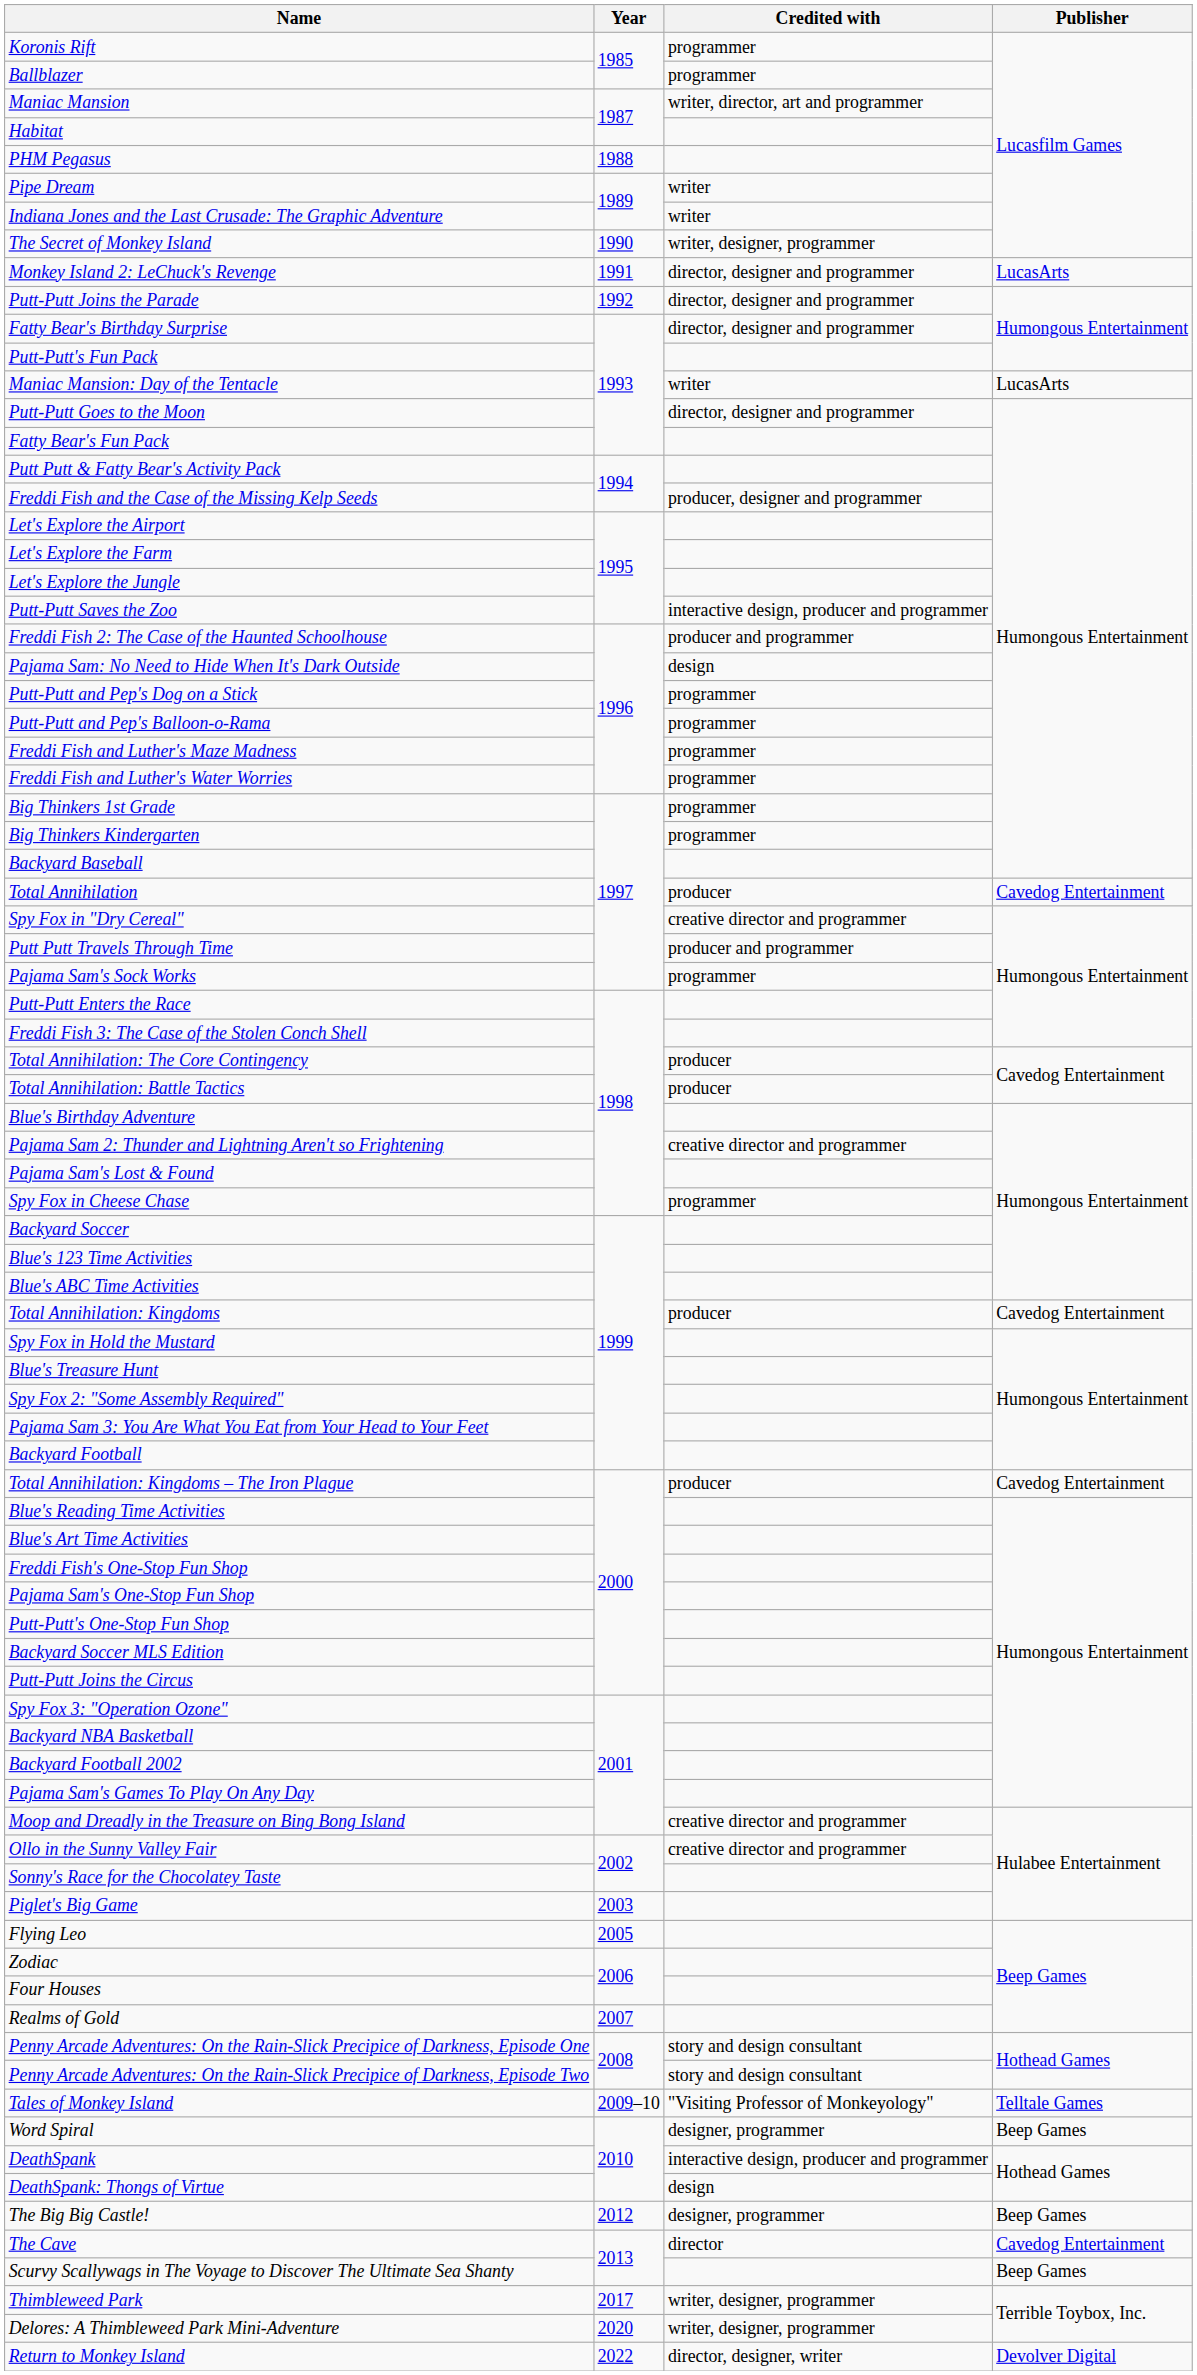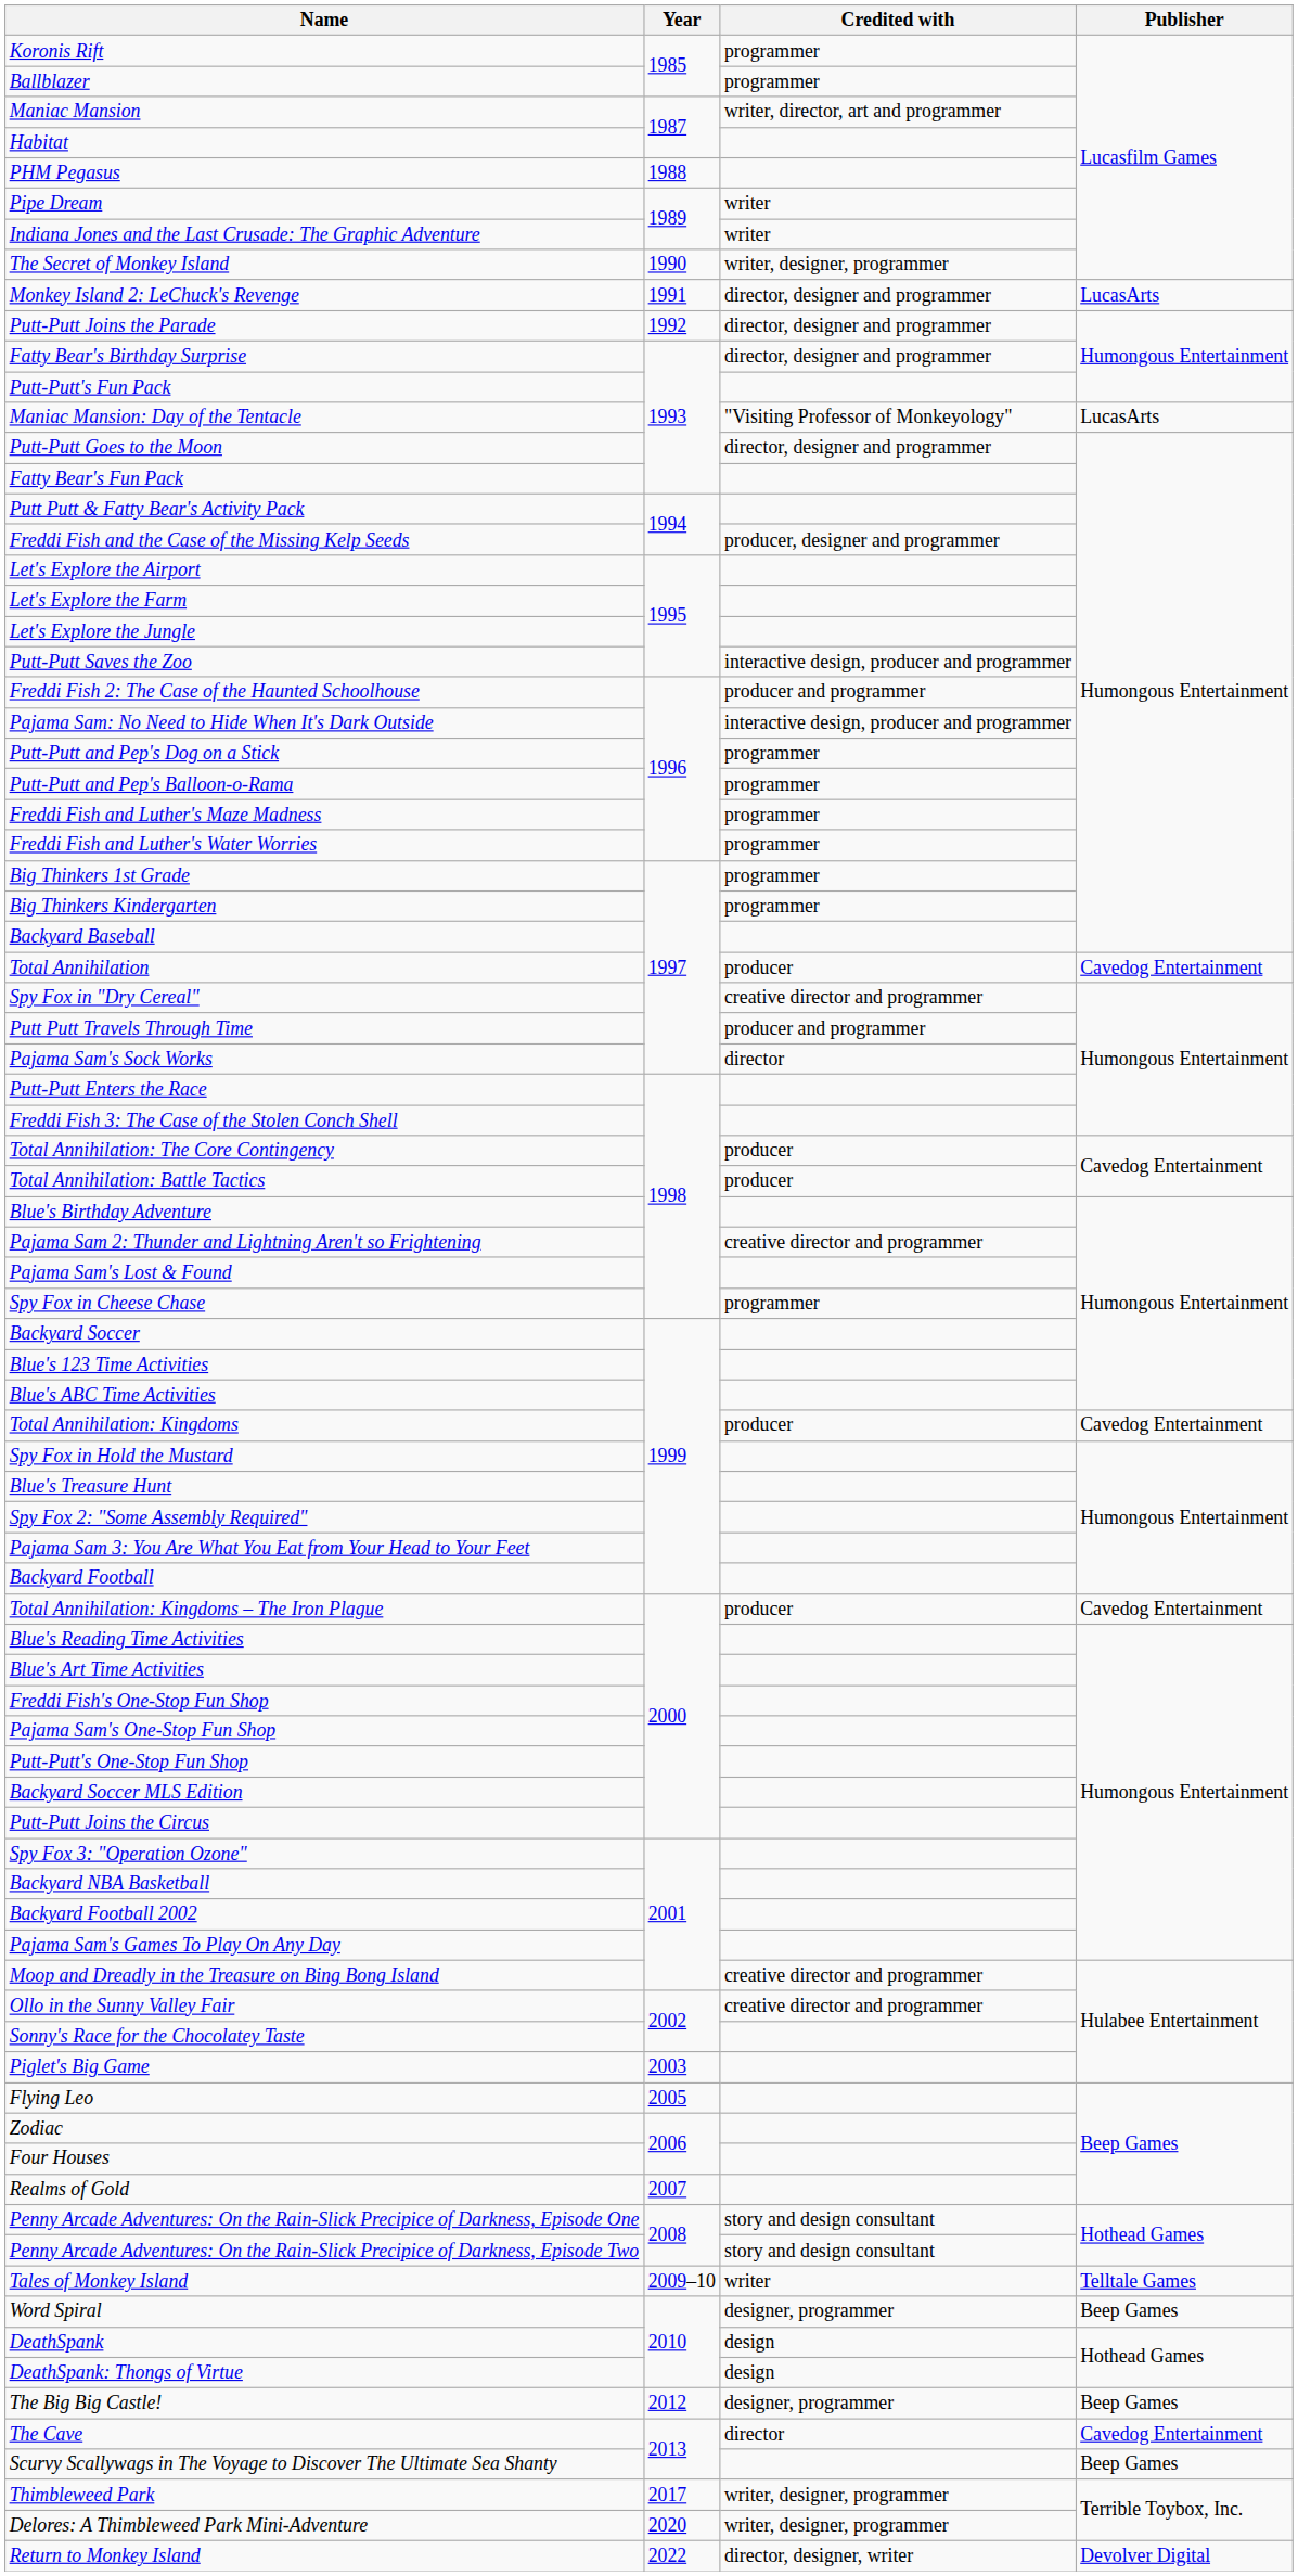 <table class="wikitable sortable" border="1">
 <tr>
 <th scope="col">Name</th>
 <th scope="col">Year</th>
 <th scope="col">Credited with</th>
 <th scope="col">Publisher</th>
 </tr>
 <tr>
 <td><em><a href='#'>Koronis Rift</a></em></td>
 <td rowspan="2"><a href='#'>1985</a></td>
 <td>programmer</td>
 <td rowspan="8"><a href='#'>Lucasfilm Games</a></td>
 </tr>
 <tr>
 <td><em><a href='#'>Ballblazer</a></em></td>
 <td>programmer</td>
 </tr>
 <tr>
 <td><em><a href='#'>Maniac Mansion</a></em></td>
 <td rowspan="2"><a href='#'>1987</a></td>
 <td>writer, director, art and programmer</td>
 </tr>
 <tr>
 <td><em><a href='#'>Habitat</a></em></td>
 <td></td>
 </tr>
 <tr>
 <td><em><a href='#'>PHM Pegasus</a></em></td>
 <td><a href='#'>1988</a></td>
 <td></td>
 </tr>
 <tr>
 <td><em><a href='#'>Pipe Dream</a></em></td>
 <td rowspan="2"><a href='#'>1989</a></td>
 <td>writer</td>
 </tr>
 <tr>
 <td><em><a href='#'>Indiana Jones and the Last Crusade: The Graphic Adventure</a></em></td>
 <td>writer</td>
 </tr>
 <tr>
 <td><em><a href='#'>The Secret of Monkey Island</a></em></td>
 <td><a href='#'>1990</a></td>
 <td>writer, designer, programmer</td>
 </tr>
 <tr>
 <td><em><a href='#'>Monkey Island 2: LeChuck's Revenge</a></em></td>
 <td><a href='#'>1991</a></td>
 <td>director, designer and programmer</td>
 <td><a href='#'>LucasArts</a></td>
 </tr>
 <tr>
 <td><em><a href='#'>Putt-Putt Joins the Parade</a></em></td>
 <td><a href='#'>1992</a></td>
 <td>director, designer and programmer</td>
 <td rowspan="3"><a href='#'>Humongous Entertainment</a></td>
 </tr>
 <tr>
 <td><em><a href='#'>Fatty Bear's Birthday Surprise</a></em></td>
 <td rowspan="5"><a href='#'>1993</a></td>
 <td>director, designer and programmer</td>
 </tr>
 <tr>
 <td><em><a href='#'>Putt-Putt's Fun Pack</a></em></td>
 <td></td>
 </tr>
 <tr>
 <td><em><a href='#'>Maniac Mansion: Day of the Tentacle</a></em></td>
-<td>writer</td>
+<td>"Visiting Professor of Monkeyology"</td>
 <td>LucasArts</td>
 </tr>
 <tr>
 <td><em><a href='#'>Putt-Putt Goes to the Moon</a></em></td>
 <td>director, designer and programmer</td>
 <td rowspan="17">Humongous Entertainment</td>
 </tr>
 <tr>
 <td><em><a href='#'>Fatty Bear's Fun Pack</a></em></td>
 <td></td>
 </tr>
 <tr>
 <td><em><a href='#'>Putt Putt & Fatty Bear's Activity Pack</a></em></td>
 <td rowspan="2"><a href='#'>1994</a></td>
 <td></td>
 </tr>
 <tr>
 <td><em><a href='#'>Freddi Fish and the Case of the Missing Kelp Seeds</a></em></td>
 <td>producer, designer and programmer</td>
 </tr>
 <tr>
 <td><em><a href='#'>Let's Explore the Airport</a></em></td>
 <td rowspan="4"><a href='#'>1995</a></td>
 <td></td>
 </tr>
 <tr>
 <td><em><a href='#'>Let's Explore the Farm</a></em></td>
 <td></td>
 </tr>
 <tr>
 <td><em><a href='#'>Let's Explore the Jungle</a></em></td>
 <td></td>
 </tr>
 <tr>
 <td><em><a href='#'>Putt-Putt Saves the Zoo</a></em></td>
 <td>interactive design, producer and programmer</td>
 </tr>
 <tr>
 <td><em><a href='#'>Freddi Fish 2: The Case of the Haunted Schoolhouse</a></em></td>
 <td rowspan="6"><a href='#'>1996</a></td>
 <td>producer and programmer</td>
 </tr>
 <tr>
 <td><em><a href='#'>Pajama Sam: No Need to Hide When It's Dark Outside</a></em></td>
-<td>design</td>
+<td>interactive design, producer and programmer</td>
 </tr>
 <tr>
 <td><em><a href='#'>Putt-Putt and Pep's Dog on a Stick</a></em></td>
 <td>programmer</td>
 </tr>
 <tr>
 <td><em><a href='#'>Putt-Putt and Pep's Balloon-o-Rama</a></em></td>
 <td>programmer</td>
 </tr>
 <tr>
 <td><em><a href='#'>Freddi Fish and Luther's Maze Madness</a></em></td>
 <td>programmer</td>
 </tr>
 <tr>
 <td><em><a href='#'>Freddi Fish and Luther's Water Worries</a></em></td>
 <td>programmer</td>
 </tr>
 <tr>
 <td><em><a href='#'>Big Thinkers 1st Grade</a></em></td>
 <td rowspan="7"><a href='#'>1997</a></td>
 <td>programmer</td>
 </tr>
 <tr>
 <td><em><a href='#'>Big Thinkers Kindergarten</a></em></td>
 <td>programmer</td>
 </tr>
 <tr>
 <td><em><a href='#'>Backyard Baseball</a></em></td>
 <td></td>
 </tr>
 <tr>
 <td><em><a href='#'>Total Annihilation</a></em></td>
 <td>producer</td>
 <td><a href='#'>Cavedog Entertainment</a></td>
 </tr>
 <tr>
 <td><em><a href='#'>Spy Fox in "Dry Cereal"</a></em></td>
 <td>creative director and programmer</td>
 <td rowspan="5">Humongous Entertainment</td>
 </tr>
 <tr>
 <td><em><a href='#'>Putt Putt Travels Through Time</a></em></td>
 <td>producer and programmer</td>
 </tr>
 <tr>
 <td><em><a href='#'>Pajama Sam's Sock Works</a></em></td>
-<td>programmer</td>
+<td>director</td>
 </tr>
 <tr>
 <td><em><a href='#'>Putt-Putt Enters the Race</a></em></td>
 <td rowspan="8"><a href='#'>1998</a></td>
 <td></td>
 </tr>
 <tr>
 <td><em><a href='#'>Freddi Fish 3: The Case of the Stolen Conch Shell</a></em></td>
 <td></td>
 </tr>
 <tr>
 <td><em><a href='#'>Total Annihilation: The Core Contingency</a></em></td>
 <td>producer</td>
 <td rowspan="2">Cavedog Entertainment</td>
 </tr>
 <tr>
 <td><em><a href='#'>Total Annihilation: Battle Tactics</a></em></td>
 <td>producer</td>
 </tr>
 <tr>
 <td><em><a href='#'>Blue's Birthday Adventure</a></em></td>
 <td></td>
 <td rowspan="7">Humongous Entertainment</td>
 </tr>
 <tr>
 <td><em><a href='#'>Pajama Sam 2: Thunder and Lightning Aren't so Frightening</a></em></td>
 <td>creative director and programmer</td>
 </tr>
 <tr>
 <td><em><a href='#'>Pajama Sam's Lost & Found</a></em></td>
 <td></td>
 </tr>
 <tr>
 <td><em><a href='#'>Spy Fox in Cheese Chase</a></em></td>
 <td>programmer</td>
 </tr>
 <tr>
 <td><em><a href='#'>Backyard Soccer</a></em></td>
 <td rowspan="9"><a href='#'>1999</a></td>
 <td></td>
 </tr>
 <tr>
 <td><em><a href='#'>Blue's 123 Time Activities</a></em></td>
 <td></td>
 </tr>
 <tr>
 <td><em><a href='#'>Blue's ABC Time Activities</a></em></td>
 <td></td>
 </tr>
 <tr>
 <td><em><a href='#'>Total Annihilation: Kingdoms</a></em></td>
 <td>producer</td>
 <td>Cavedog Entertainment</td>
 </tr>
 <tr>
 <td><em><a href='#'>Spy Fox in Hold the Mustard</a></em></td>
 <td></td>
 <td rowspan="5">Humongous Entertainment</td>
 </tr>
 <tr>
 <td><em><a href='#'>Blue's Treasure Hunt</a></em></td>
 <td></td>
 </tr>
 <tr>
 <td><em><a href='#'>Spy Fox 2: "Some Assembly Required"</a></em></td>
 <td></td>
 </tr>
 <tr>
 <td><em><a href='#'>Pajama Sam 3: You Are What You Eat from Your Head to Your Feet</a></em></td>
 <td></td>
 </tr>
 <tr>
 <td><em><a href='#'>Backyard Football</a></em></td>
 <td></td>
 </tr>
 <tr>
 <td><em><a href='#'>Total Annihilation: Kingdoms – The Iron Plague</a></em></td>
 <td rowspan="8"><a href='#'>2000</a></td>
 <td>producer</td>
 <td>Cavedog Entertainment</td>
 </tr>
 <tr>
 <td><em><a href='#'>Blue's Reading Time Activities</a></em></td>
 <td></td>
 <td rowspan="11">Humongous Entertainment</td>
 </tr>
 <tr>
 <td><em><a href='#'>Blue's Art Time Activities</a></em></td>
 <td></td>
 </tr>
 <tr>
 <td><em><a href='#'>Freddi Fish's One-Stop Fun Shop</a></em></td>
 <td></td>
 </tr>
 <tr>
 <td><em><a href='#'>Pajama Sam's One-Stop Fun Shop</a></em></td>
 <td></td>
 </tr>
 <tr>
 <td><em><a href='#'>Putt-Putt's One-Stop Fun Shop</a></em></td>
 <td></td>
 </tr>
 <tr>
 <td><em><a href='#'>Backyard Soccer MLS Edition</a></em></td>
 <td></td>
 </tr>
 <tr>
 <td><em><a href='#'>Putt-Putt Joins the Circus</a></em></td>
 <td></td>
 </tr>
 <tr>
 <td><em><a href='#'>Spy Fox 3: "Operation Ozone"</a></em></td>
 <td rowspan="5"><a href='#'>2001</a></td>
 <td></td>
 </tr>
 <tr>
 <td><em><a href='#'>Backyard NBA Basketball</a></em></td>
 <td></td>
 </tr>
 <tr>
 <td><em><a href='#'>Backyard Football 2002</a></em></td>
 <td></td>
 </tr>
 <tr>
 <td><em><a href='#'>Pajama Sam's Games To Play On Any Day</a></em></td>
 <td></td>
 </tr>
 <tr>
 <td><em><a href='#'>Moop and Dreadly in the Treasure on Bing Bong Island</a></em></td>
 <td>creative director and programmer</td>
 <td rowspan="4">Hulabee Entertainment</td>
 </tr>
 <tr>
 <td><em><a href='#'>Ollo in the Sunny Valley Fair</a></em></td>
 <td rowspan="2"><a href='#'>2002</a></td>
 <td>creative director and programmer</td>
 </tr>
 <tr>
 <td><em><a href='#'>Sonny's Race for the Chocolatey Taste</a></em></td>
 <td></td>
 </tr>
 <tr>
 <td><em><a href='#'>Piglet's Big Game</a></em></td>
 <td><a href='#'>2003</a></td>
 <td></td>
 </tr>
 <tr>
 <td><em>Flying Leo</em></td>
 <td><a href='#'>2005</a></td>
 <td></td>
 <td rowspan="4"><a href='#'>Beep Games</a></td>
 </tr>
 <tr>
 <td><em>Zodiac</em></td>
 <td rowspan="2"><a href='#'>2006</a></td>
 <td></td>
 </tr>
 <tr>
 <td><em>Four Houses</em></td>
 <td></td>
 </tr>
 <tr>
 <td><em>Realms of Gold</em></td>
 <td><a href='#'>2007</a></td>
 <td></td>
 </tr>
 <tr>
 <td><em><a href='#'>Penny Arcade Adventures: On the Rain-Slick Precipice of Darkness, Episode One</a></em></td>
 <td rowspan="2"><a href='#'>2008</a></td>
 <td>story and design consultant</td>
 <td rowspan="2"><a href='#'>Hothead Games</a></td>
 </tr>
 <tr>
 <td><em><a href='#'>Penny Arcade Adventures: On the Rain-Slick Precipice of Darkness, Episode Two</a></em></td>
 <td>story and design consultant</td>
 </tr>
 <tr>
 <td><em><a href='#'>Tales of Monkey Island</a></em></td>
 <td><a href='#'>2009</a>–10</td>
-<td>"Visiting Professor of Monkeyology"</td>
+<td>writer</td>
 <td><a href='#'>Telltale Games</a></td>
 </tr>
 <tr>
 <td><em>Word Spiral</em></td>
 <td rowspan="3"><a href='#'>2010</a></td>
 <td>designer, programmer</td>
 <td>Beep Games</td>
 </tr>
 <tr>
 <td><em><a href='#'>DeathSpank</a></em></td>
-<td>interactive design, producer and programmer</td>
+<td>design</td>
 <td rowspan="2">Hothead Games</td>
 </tr>
 <tr>
 <td><em><a href='#'>DeathSpank: Thongs of Virtue</a></em></td>
 <td>design</td>
 </tr>
 <tr>
 <td><em>The Big Big Castle!</em></td>
 <td><a href='#'>2012</a></td>
 <td>designer, programmer</td>
 <td>Beep Games</td>
 </tr>
 <tr>
 <td><em><a href='#'>The Cave</a></em></td>
 <td rowspan="2"><a href='#'>2013</a></td>
 <td>director</td>
 <td><a href='#'>Cavedog Entertainment</a></td>
 </tr>
 <tr>
 <td><em>Scurvy Scallywags in The Voyage to Discover The Ultimate Sea Shanty</em></td>
 <td></td>
 <td>Beep Games</td>
 </tr>
 <tr>
 <td><em><a href='#'>Thimbleweed Park</a></em></td>
 <td><a href='#'>2017</a></td>
 <td>writer, designer, programmer</td>
 <td rowspan="2">Terrible Toybox, Inc.</td>
 </tr>
 <tr>
 <td><em>Delores: A Thimbleweed Park Mini-Adventure</em></td>
 <td><a href='#'>2020</a></td>
 <td>writer, designer, programmer</td>
 </tr>
 <tr>
 <td><em><a href='#'>Return to Monkey Island</a></em></td>
 <td><a href='#'>2022</a></td>
 <td>director, designer, writer</td>
 <td><a href='#'>Devolver Digital</a></td>
 </tr>
 </table>
